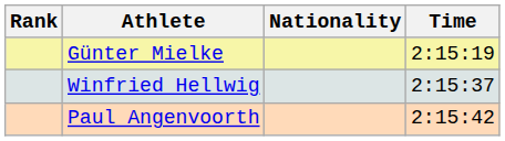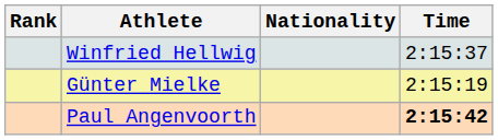 <table class="wikitable sortable">
 <tr>
 <th>Rank</th>
 <th>Athlete</th>
 <th>Nationality</th>
 <th>Time</th>
 </tr>
+<tr bgcolor="#DCE5E5">
+<td align=center></td>
+<td><a href='#'>Winfried Hellwig</a></td>
+<td></td>
+<td>2:15:37</td>
+</tr>
 <tr bgcolor="#F7F6A8">
 <td align=center></td>
 <td><a href='#'>Günter Mielke</a></td>
 <td></td>
 <td>2:15:19</td>
 </tr>
-<tr bgcolor="#DCE5E5">
-<td align=center></td>
-<td><a href='#'>Winfried Hellwig</a></td>
-<td></td>
-<td>2:15:37</td>
-</tr>
 <tr bgcolor="#FFDAB9">
 <td align=center></td>
 <td><a href='#'>Paul Angenvoorth</a></td>
 <td></td>
-<td>2:15:42</td>
+<td><strong>2:15:42</strong></td>
 </tr>
 </table>
